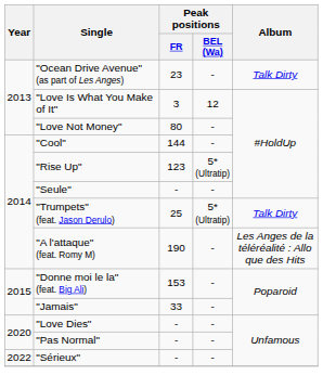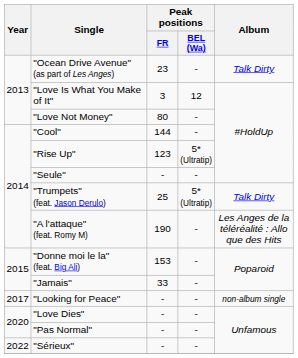 <table class="wikitable">
 <tr>
 <th align="center" rowspan="2" width="10">Year</th>
 <th align="center" rowspan="2" width="180">Single</th>
 <th align="center" colspan="2" width="30">Peak positions</th>
 <th align="center" rowspan="2" width="120">Album</th>
 </tr>
 <tr>
 <th scope="col" style="width:3em;font-size:90%;"><a href='#'>FR</a><br></th>
 <th scope="col" style="width:3em;font-size:90%;"><a href='#'>BEL <br>(Wa)</a><br></th>
 </tr>
 <tr>
 <td align="center" rowspan="3">2013</td>
 <td>"Ocean Drive Avenue" <small>(as part of <em>Les Anges</em>)</small></td>
 <td align="center">23</td>
 <td align="center">-</td>
 <td align="center" rowspan="1"><em><a href='#'>Talk Dirty</a></em></td>
 </tr>
 <tr>
 <td>"Love Is What You Make of It"</td>
 <td align="center">3</td>
 <td align="center">12</td>
 <td align="center" rowspan="5"><em>#HoldUp</em></td>
 </tr>
 <tr>
 <td>"Love Not Money"</td>
 <td align="center">80</td>
 <td align="center">-</td>
 </tr>
 <tr>
 <td align="center" rowspan="5">2014</td>
 <td>"Cool"</td>
 <td align="center">144</td>
 <td align="center">-</td>
 </tr>
 <tr>
 <td>"Rise Up"</td>
 <td align="center">123</td>
 <td align="center">5*<br><small>(Ultratip)</small></td>
 </tr>
 <tr>
 <td>"Seule"</td>
 <td align="center">-</td>
 <td align="center">-</td>
 </tr>
 <tr>
 <td>"Trumpets" <br><small>(feat. <a href='#'>Jason Derulo</a>)</small></td>
 <td align="center">25</td>
 <td align="center">5*<br><small>(Ultratip)</small></td>
 <td align="center" rowspan="1"><em><a href='#'>Talk Dirty</a></em></td>
 </tr>
 <tr>
 <td>"A l'attaque" <br><small>(feat. Romy M)</small></td>
 <td align="center">190</td>
 <td align="center">-</td>
 <td align="center" rowspan="1"><em>Les Anges de la téléréalité : Allo que des Hits</em></td>
 </tr>
 <tr>
 <td align="center" rowspan="2">2015</td>
 <td>"Donne moi le la" <br><small>(feat. <a href='#'>Big Ali</a>)</small></td>
 <td align="center">153</td>
 <td align="center">-</td>
 <td align="center" rowspan="2"><em>Poparoid</em></td>
 </tr>
 <tr>
 <td>"Jamais"</td>
 <td align="center">33</td>
 <td align="center">-</td>
 </tr>
 <tr>
+<td align="center" rowspan="1">2017</td>
+<td>"Looking for Peace"</td>
+<td align="center">-</td>
+<td align="center">-</td>
+<td align="center" rowspan="1"><em><small>non-album single</small></em></td>
+</tr>
+<tr>
 <td align="center" rowspan="2">2020</td>
 <td>"Love Dies"</td>
 <td align="center">-</td>
 <td align="center">-</td>
 <td align="center" rowspan="3"><em>Unfamous</em></td>
 </tr>
 <tr>
 <td>"Pas Normal"</td>
 <td align="center">-</td>
 <td align="center">-</td>
 </tr>
 <tr>
 <td align="center" rowspan="1">2022</td>
 <td>"Sérieux"</td>
 <td align="center">-</td>
 <td align="center">-</td>
 </tr>
 <tr>
 </tr>
 </table>
